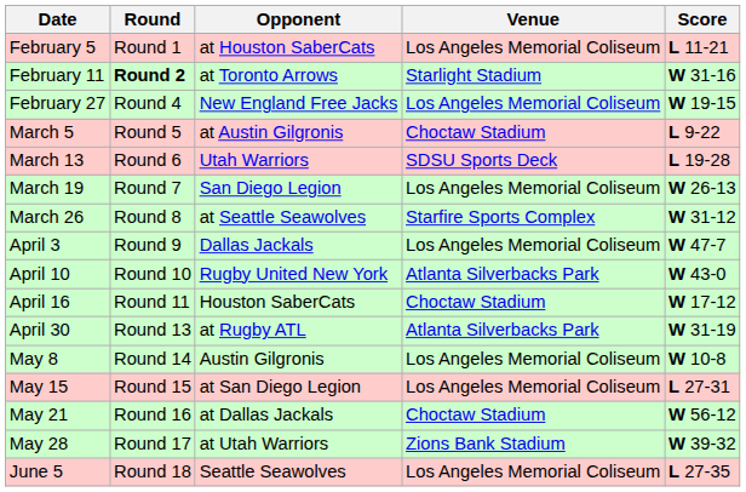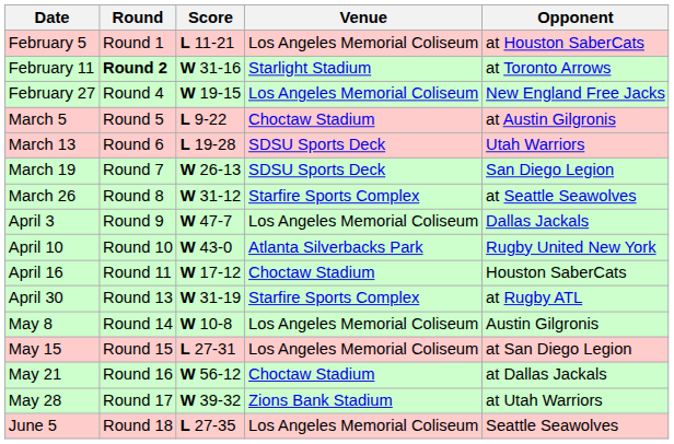 <table class="wikitable">
 <tr>
 <th>Date</th>
 <th>Round</th>
+<th>Score</th>
+<th>Venue</th>
 <th>Opponent</th>
-<th>Venue</th>
-<th>Score</th>
 </tr>
 <tr bgcolor="#FFCCCC">
 <td>February 5</td>
 <td>Round 1</td>
+<td><strong>L</strong> 11-21</td>
+<td>Los Angeles Memorial Coliseum</td>
 <td>at <a href='#'>Houston SaberCats</a></td>
-<td>Los Angeles Memorial Coliseum</td>
-<td><strong>L</strong> 11-21</td>
 </tr>
 <tr bgcolor=#CCFFCC>
 <td>February 11</td>
 <td><strong>Round 2</strong></td>
+<td><strong>W</strong> 31-16</td>
+<td><a href='#'>Starlight Stadium</a></td>
 <td>at <a href='#'>Toronto Arrows</a></td>
-<td><a href='#'>Starlight Stadium</a></td>
-<td><strong>W</strong> 31-16</td>
 </tr>
 <tr bgcolor=#CCFFCC>
 <td>February 27</td>
 <td>Round 4</td>
+<td><strong>W</strong> 19-15</td>
+<td><a href='#'>Los Angeles Memorial Coliseum</a></td>
 <td><a href='#'>New England Free Jacks</a></td>
-<td><a href='#'>Los Angeles Memorial Coliseum</a></td>
-<td><strong>W</strong> 19-15</td>
 </tr>
 <tr bgcolor="#FFCCCC">
 <td>March 5</td>
 <td>Round 5</td>
+<td><strong>L</strong> 9-22</td>
+<td><a href='#'>Choctaw Stadium</a></td>
 <td>at <a href='#'>Austin Gilgronis</a></td>
-<td><a href='#'>Choctaw Stadium</a></td>
-<td><strong>L</strong> 9-22</td>
 </tr>
 <tr bgcolor="#FFCCCC">
 <td>March 13</td>
 <td>Round 6</td>
+<td><strong>L</strong> 19-28</td>
+<td><a href='#'>SDSU Sports Deck</a></td>
 <td><a href='#'>Utah Warriors</a></td>
-<td><a href='#'>SDSU Sports Deck</a></td>
-<td><strong>L</strong> 19-28</td>
 </tr>
 <tr bgcolor=#CCFFCC>
 <td>March 19</td>
 <td>Round 7</td>
+<td><strong>W</strong> 26-13</td>
+<td><a href='#'>SDSU Sports Deck</a></td>
 <td><a href='#'>San Diego Legion</a></td>
-<td>Los Angeles Memorial Coliseum</td>
-<td><strong>W</strong> 26-13</td>
 </tr>
 <tr bgcolor=#CCFFCC>
 <td>March 26</td>
 <td>Round 8</td>
+<td><strong>W</strong> 31-12</td>
+<td><a href='#'>Starfire Sports Complex</a></td>
 <td>at <a href='#'>Seattle Seawolves</a></td>
-<td><a href='#'>Starfire Sports Complex</a></td>
-<td><strong>W</strong> 31-12</td>
 </tr>
 <tr bgcolor=#CCFFCC>
 <td>April 3</td>
 <td>Round 9</td>
+<td><strong>W</strong> 47-7</td>
+<td>Los Angeles Memorial Coliseum</td>
 <td><a href='#'>Dallas Jackals</a></td>
-<td>Los Angeles Memorial Coliseum</td>
-<td><strong>W</strong> 47-7</td>
 </tr>
 <tr bgcolor=#CCFFCC>
 <td>April 10</td>
 <td>Round 10</td>
+<td><strong>W</strong> 43-0</td>
+<td><a href='#'>Atlanta Silverbacks Park</a></td>
 <td><a href='#'>Rugby United New York</a></td>
-<td><a href='#'>Atlanta Silverbacks Park</a></td>
-<td><strong>W</strong> 43-0</td>
 </tr>
 <tr bgcolor=#CCFFCC>
 <td>April 16</td>
 <td>Round 11</td>
+<td><strong>W</strong> 17-12</td>
+<td><a href='#'>Choctaw Stadium</a></td>
 <td>Houston SaberCats</td>
-<td><a href='#'>Choctaw Stadium</a></td>
-<td><strong>W</strong> 17-12</td>
 </tr>
 <tr bgcolor=#CCFFCC>
 <td>April 30</td>
 <td>Round 13</td>
+<td><strong>W</strong> 31-19</td>
+<td><a href='#'>Starfire Sports Complex</a></td>
 <td>at <a href='#'>Rugby ATL</a></td>
-<td><a href='#'>Atlanta Silverbacks Park</a></td>
-<td><strong>W</strong> 31-19</td>
 </tr>
 <tr bgcolor=#CCFFCC>
 <td>May 8</td>
 <td>Round 14</td>
+<td><strong>W</strong> 10-8</td>
+<td>Los Angeles Memorial Coliseum</td>
 <td>Austin Gilgronis</td>
-<td>Los Angeles Memorial Coliseum</td>
-<td><strong>W</strong> 10-8</td>
 </tr>
 <tr bgcolor="#FFCCCC">
 <td>May 15</td>
 <td>Round 15</td>
+<td><strong>L</strong> 27-31</td>
+<td>Los Angeles Memorial Coliseum</td>
 <td>at San Diego Legion</td>
-<td>Los Angeles Memorial Coliseum</td>
-<td><strong>L</strong> 27-31</td>
 </tr>
 <tr bgcolor=#CCFFCC>
 <td>May 21</td>
 <td>Round 16</td>
+<td><strong>W</strong> 56-12</td>
+<td><a href='#'>Choctaw Stadium</a></td>
 <td>at Dallas Jackals</td>
-<td><a href='#'>Choctaw Stadium</a></td>
-<td><strong>W</strong> 56-12</td>
 </tr>
 <tr bgcolor=#CCFFCC>
 <td>May 28</td>
 <td>Round 17</td>
+<td><strong>W</strong> 39-32</td>
+<td><a href='#'>Zions Bank Stadium</a></td>
 <td>at Utah Warriors</td>
-<td><a href='#'>Zions Bank Stadium</a></td>
-<td><strong>W</strong> 39-32</td>
 </tr>
 <tr bgcolor="#FFCCCC">
 <td>June 5</td>
 <td>Round 18</td>
+<td><strong>L</strong> 27-35</td>
+<td>Los Angeles Memorial Coliseum</td>
 <td>Seattle Seawolves</td>
-<td>Los Angeles Memorial Coliseum</td>
-<td><strong>L</strong> 27-35</td>
 </tr>
 </table>
